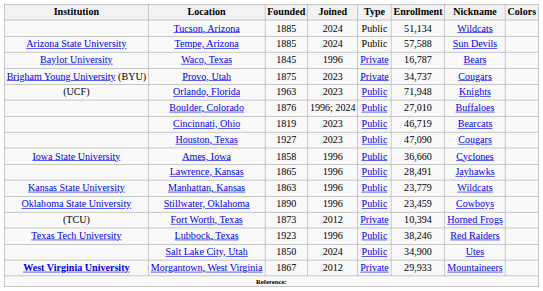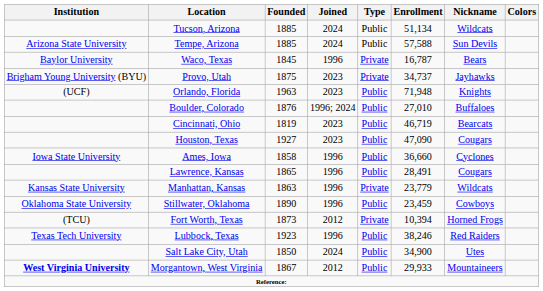 <table class="wikitable sortable" style="text-align:center">
 <tr>
 <th>Institution</th>
 <th>Location</th>
 <th>Founded</th>
 <th>Joined</th>
 <th>Type</th>
 <th>Enrollment</th>
 <th>Nickname</th>
 <th class="unsortable">Colors</th>
 </tr>
 <tr>
 <td></td>
 <td><a href='#'>Tucson, Arizona</a></td>
 <td>1885</td>
 <td>2024</td>
 <td>Public</td>
 <td>51,134</td>
 <td><a href='#'>Wildcats</a></td>
 <td></td>
 </tr>
 <tr>
 <td><a href='#'>Arizona State University</a></td>
 <td><a href='#'>Tempe, Arizona</a></td>
 <td>1885</td>
 <td>2024</td>
 <td>Public</td>
 <td>57,588</td>
 <td><a href='#'>Sun Devils</a></td>
 <td></td>
 </tr>
 <tr>
 <td><a href='#'>Baylor University</a></td>
 <td><a href='#'>Waco, Texas</a></td>
 <td>1845</td>
 <td>1996</td>
 <td><a href='#'>Private</a></td>
 <td>16,787</td>
 <td><a href='#'>Bears</a></td>
 <td></td>
 </tr>
 <tr>
 <td><a href='#'>Brigham Young University</a> (BYU)</td>
 <td><a href='#'>Provo, Utah</a></td>
 <td>1875</td>
 <td>2023</td>
 <td><a href='#'>Private</a></td>
 <td>34,737</td>
-<td><a href='#'>Cougars</a></td>
+<td><a href='#'>Jayhawks</a></td>
 <td></td>
 </tr>
 <tr>
 <td>  (UCF)</td>
 <td><a href='#'>Orlando, Florida</a></td>
 <td>1963</td>
 <td>2023</td>
 <td><a href='#'>Public</a></td>
 <td>71,948</td>
 <td><a href='#'>Knights</a></td>
 <td></td>
 </tr>
 <tr>
 <td></td>
 <td><a href='#'>Boulder, Colorado</a></td>
 <td>1876</td>
 <td>1996; 2024</td>
 <td><a href='#'>Public</a></td>
 <td>27,010</td>
 <td><a href='#'>Buffaloes</a></td>
 <td></td>
 </tr>
 <tr>
 <td></td>
 <td><a href='#'>Cincinnati, Ohio</a></td>
 <td>1819</td>
 <td>2023</td>
 <td><a href='#'>Public</a></td>
 <td>46,719</td>
 <td><a href='#'>Bearcats</a></td>
 <td></td>
 </tr>
 <tr>
 <td></td>
 <td><a href='#'>Houston, Texas</a></td>
 <td>1927</td>
 <td>2023</td>
 <td><a href='#'>Public</a></td>
 <td>47,090</td>
 <td><a href='#'>Cougars</a></td>
 <td></td>
 </tr>
 <tr>
 <td><a href='#'>Iowa State University</a></td>
 <td><a href='#'>Ames, Iowa</a></td>
 <td>1858</td>
 <td>1996</td>
 <td><a href='#'>Public</a></td>
 <td>36,660</td>
 <td><a href='#'>Cyclones</a></td>
 <td></td>
 </tr>
 <tr>
 <td></td>
 <td><a href='#'>Lawrence, Kansas</a></td>
 <td>1865</td>
 <td>1996</td>
 <td><a href='#'>Public</a></td>
 <td>28,491</td>
-<td><a href='#'>Jayhawks</a></td>
+<td><a href='#'>Cougars</a></td>
 <td></td>
 </tr>
 <tr>
 <td><a href='#'>Kansas State University</a></td>
 <td><a href='#'>Manhattan, Kansas</a></td>
 <td>1863</td>
 <td>1996</td>
-<td><a href='#'>Public</a></td>
+<td><a href='#'>Private</a></td>
 <td>23,779</td>
 <td><a href='#'>Wildcats</a></td>
 <td></td>
 </tr>
 <tr>
 <td><a href='#'>Oklahoma State University</a></td>
 <td><a href='#'>Stillwater, Oklahoma</a></td>
 <td>1890</td>
 <td>1996</td>
 <td><a href='#'>Public</a></td>
 <td>23,459</td>
 <td><a href='#'>Cowboys</a></td>
 <td></td>
 </tr>
 <tr>
 <td> (TCU)</td>
 <td><a href='#'>Fort Worth, Texas</a></td>
 <td>1873</td>
 <td>2012</td>
 <td><a href='#'>Private</a></td>
 <td>10,394</td>
 <td><a href='#'>Horned Frogs</a></td>
 <td></td>
 </tr>
 <tr>
 <td><a href='#'>Texas Tech University</a></td>
 <td><a href='#'>Lubbock, Texas</a></td>
 <td>1923</td>
 <td>1996</td>
 <td><a href='#'>Public</a></td>
 <td>38,246</td>
 <td><a href='#'>Red Raiders</a></td>
 <td></td>
 </tr>
 <tr>
 <td></td>
 <td><a href='#'>Salt Lake City, Utah</a></td>
 <td>1850</td>
 <td>2024</td>
 <td><a href='#'>Public</a></td>
 <td>34,900</td>
 <td><a href='#'>Utes</a></td>
 <td></td>
 </tr>
 <tr>
 <td><strong><a href='#'>West Virginia University</a></strong></td>
 <td><a href='#'>Morgantown, West Virginia</a></td>
 <td>1867</td>
 <td>2012</td>
-<td><a href='#'>Private</a></td>
+<td><a href='#'>Public</a></td>
 <td>29,933 </td>
 <td><a href='#'>Mountaineers</a></td>
 <td></td>
 </tr>
 <tr>
 <td colspan="9"  style="font-size:8pt; text-align:center;"><strong>Reference:</strong></td>
 </tr>
 </table>
